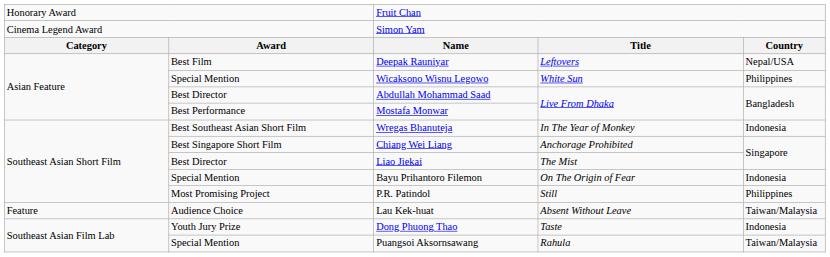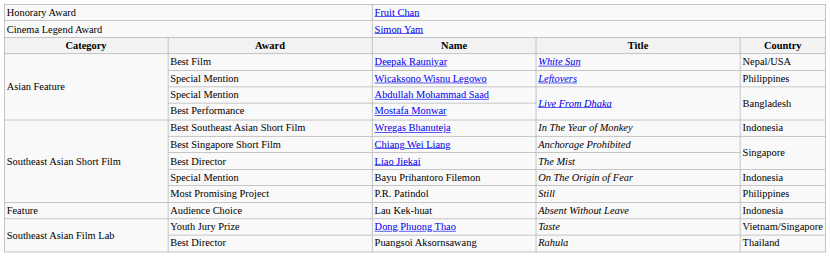 <table class="wikitable" width="100%">
 <tr>
 <td colspan="2">Honorary Award</td>
 <td colspan="3"><a href='#'>Fruit Chan</a></td>
 </tr>
 <tr>
 <td colspan="2">Cinema Legend Award</td>
 <td colspan="3"><a href='#'>Simon Yam</a></td>
 </tr>
 <tr>
 <th width="20%" scope="col">Category</th>
 <th width="25%" scope="col">Award</th>
 <th width="20%" scope="col">Name</th>
 <th width="25%" scope="col">Title</th>
 <th width="10%" scope="col">Country</th>
 </tr>
 <tr>
 <td rowspan="4">Asian Feature</td>
 <td>Best Film</td>
 <td><a href='#'>Deepak Rauniyar</a></td>
-<td><em><a href='#'>Leftovers</a></em></td>
+<td><em><a href='#'>White Sun</a></em></td>
 <td>Nepal/USA</td>
 </tr>
 <tr>
 <td>Special Mention</td>
 <td><a href='#'>Wicaksono Wisnu Legowo</a></td>
-<td><em><a href='#'>White Sun</a></em></td>
+<td><em><a href='#'>Leftovers</a></em></td>
 <td>Philippines</td>
 </tr>
 <tr>
-<td>Best Director</td>
+<td>Special Mention</td>
 <td><a href='#'>Abdullah Mohammad Saad</a></td>
 <td rowspan="2"><em><a href='#'>Live From Dhaka</a></em></td>
 <td rowspan="2">Bangladesh</td>
 </tr>
 <tr>
 <td>Best Performance</td>
 <td><a href='#'>Mostafa Monwar</a></td>
 </tr>
 <tr>
 <td rowspan="5">Southeast Asian Short Film</td>
 <td>Best Southeast Asian Short Film</td>
 <td><a href='#'>Wregas Bhanuteja</a></td>
 <td><em>In The Year of Monkey</em></td>
 <td>Indonesia</td>
 </tr>
 <tr>
 <td>Best Singapore Short Film</td>
 <td><a href='#'>Chiang Wei Liang</a></td>
 <td><em>Anchorage Prohibited</em></td>
 <td rowspan="2">Singapore</td>
 </tr>
 <tr>
 <td>Best Director</td>
 <td><a href='#'>Liao Jiekai</a></td>
 <td><em>The Mist</em></td>
 </tr>
 <tr>
 <td>Special Mention</td>
 <td>Bayu Prihantoro Filemon</td>
 <td><em>On The Origin of Fear</em></td>
 <td>Indonesia</td>
 </tr>
 <tr>
 <td>Most Promising Project</td>
 <td>P.R. Patindol</td>
 <td><em>Still</em></td>
 <td>Philippines</td>
 </tr>
 <tr>
 <td>Feature</td>
 <td>Audience Choice</td>
 <td>Lau Kek-huat</td>
 <td><em>Absent Without Leave</em></td>
-<td>Taiwan/Malaysia</td>
+<td>Indonesia</td>
 </tr>
 <tr>
 <td rowspan="2">Southeast Asian Film Lab</td>
 <td>Youth Jury Prize</td>
 <td><a href='#'>Dong Phuong Thao</a></td>
 <td><em>Taste</em></td>
-<td>Indonesia</td>
+<td>Vietnam/Singapore</td>
 </tr>
 <tr>
-<td>Special Mention</td>
+<td>Best Director</td>
 <td>Puangsoi Aksornsawang</td>
 <td><em>Rahula</em></td>
-<td>Taiwan/Malaysia</td>
+<td>Thailand</td>
 </tr>
 </table>
